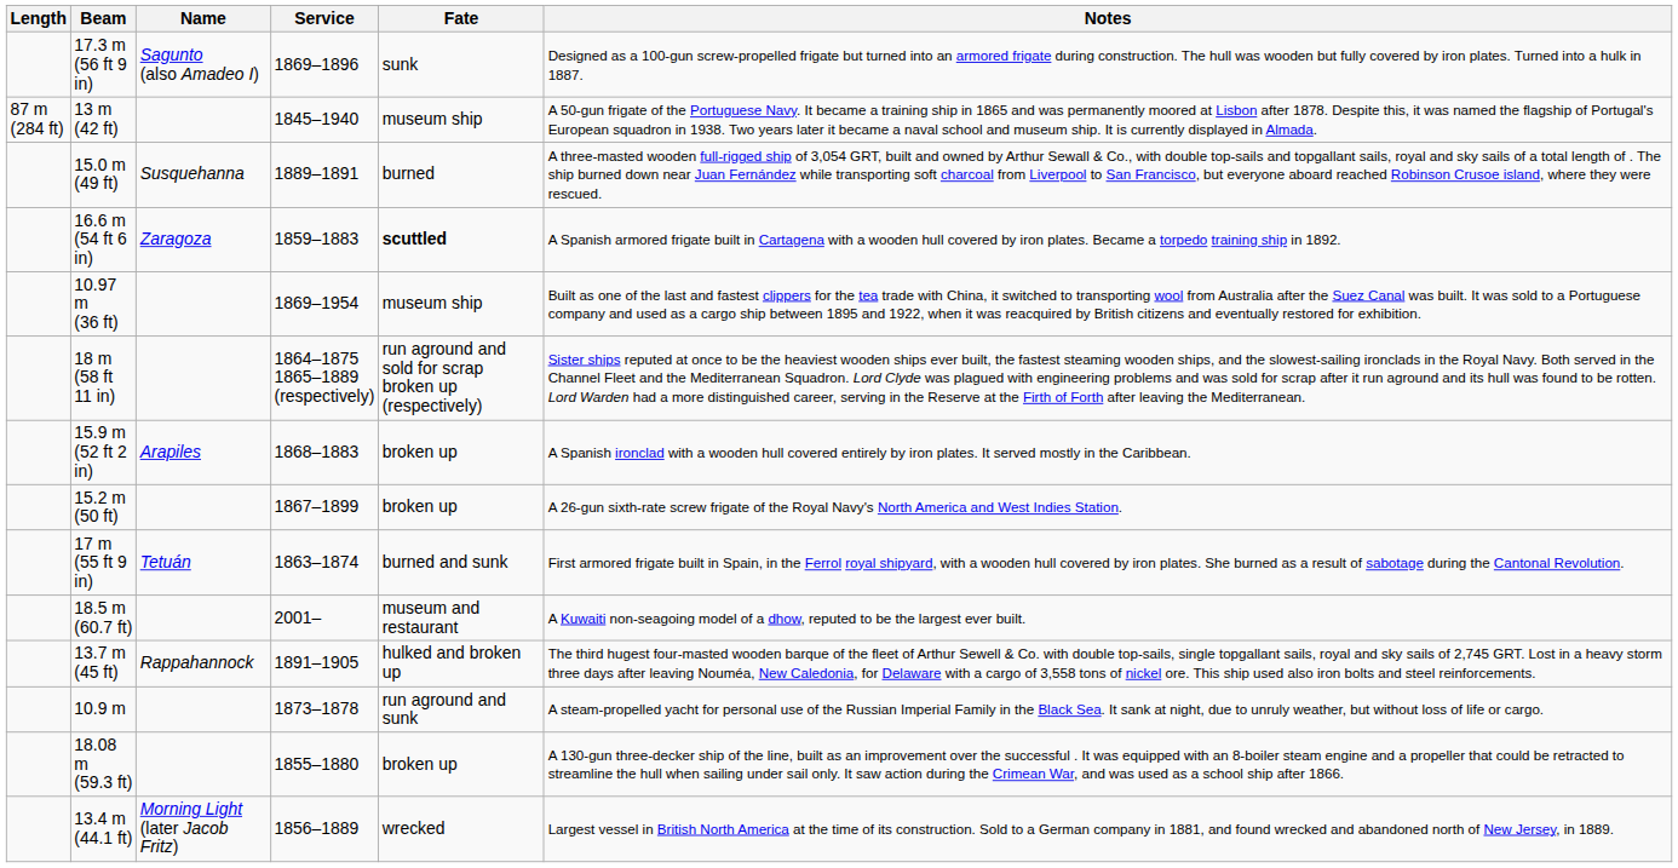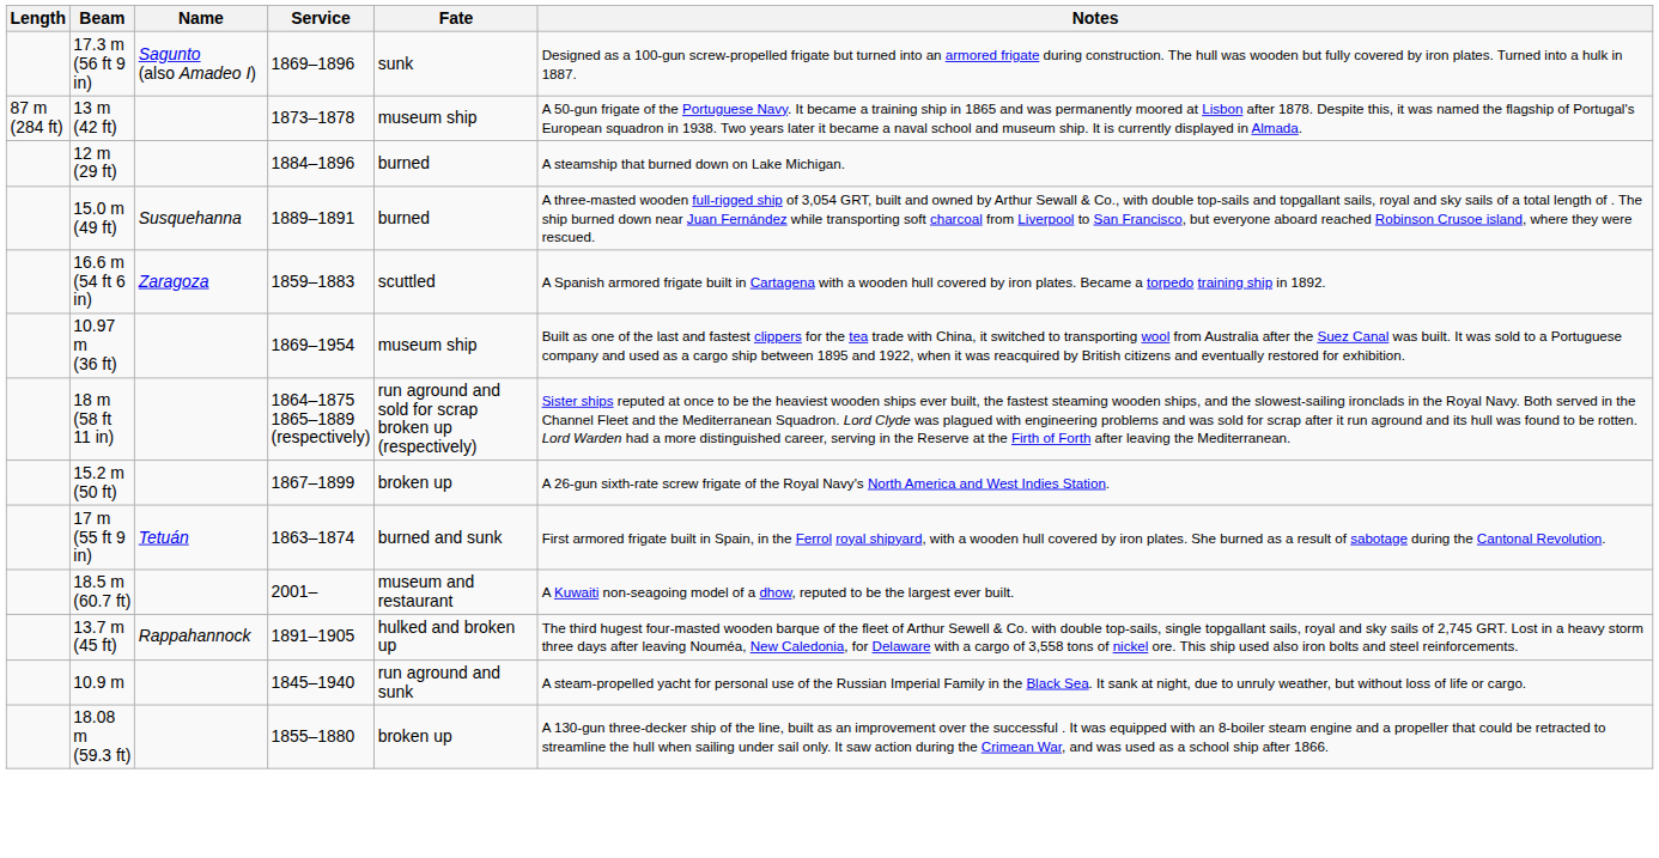 <table class="sortable wikitable" style="margin:1px; border:1px solid #ccc;">
 <tr style="vertical-align:top; text-align:left;">
 <th width=50px>Length</th>
 <th width=50px>Beam</th>
 <th width=120px>Name</th>
 <th width=50px>Service</th>
 <th width=150px>Fate</th>
 <th class=unsortable>Notes</th>
 </tr>
 <tr>
 <td></td>
 <td>17.3 m<br>(56 ft 9 in)</td>
 <td> <em><a href='#'>Sagunto</a></em><br>(also  <em>Amadeo I</em>)</td>
 <td>1869–1896</td>
 <td>sunk</td>
 <td><small>Designed as a 100-gun screw-propelled frigate but turned into an <a href='#'>armored frigate</a> during construction. The hull was wooden but fully covered by iron plates. Turned into a hulk in 1887.</small></td>
 </tr>
 <tr>
 <td>87 m<br>(284 ft)</td>
 <td>13 m<br>(42 ft)</td>
 <td> </td>
-<td>1845–1940</td>
+<td>1873–1878</td>
 <td>museum ship</td>
 <td><small>A 50-gun frigate of the <a href='#'>Portuguese Navy</a>. It became a training ship in 1865 and was permanently moored at <a href='#'>Lisbon</a> after 1878. Despite this, it was named the flagship of Portugal's European squadron in 1938. Two years later it became a naval school and museum ship. It is currently displayed in <a href='#'>Almada</a>.</small></td>
+</tr>
+<tr>
+<td></td>
+<td>12 m<br>(29 ft)</td>
+<td> </td>
+<td>1884–1896</td>
+<td>burned</td>
+<td><small>A steamship that burned down on Lake Michigan.</small></td>
 </tr>
 <tr>
 <td></td>
 <td>15.0 m<br>(49 ft)</td>
 <td> <em>Susquehanna</em></td>
 <td>1889–1891</td>
 <td>burned</td>
 <td><small>A three-masted wooden <a href='#'>full-rigged ship</a> of 3,054 GRT, built and owned by Arthur Sewall & Co., with double top-sails and topgallant sails, royal and sky sails of a total length of . The ship burned down near <a href='#'>Juan Fernández</a> while transporting soft <a href='#'>charcoal</a> from <a href='#'>Liverpool</a> to <a href='#'>San Francisco</a>, but everyone aboard reached <a href='#'>Robinson Crusoe island</a>, where they were rescued.</small></td>
 </tr>
 <tr>
 <td></td>
 <td>16.6 m<br>(54 ft 6 in)</td>
 <td> <em><a href='#'>Zaragoza</a></em></td>
 <td>1859–1883</td>
-<td><strong>scuttled</strong></td>
+<td>scuttled</td>
 <td><small>A Spanish armored frigate built in <a href='#'>Cartagena</a> with a wooden hull covered by iron plates. Became a <a href='#'>torpedo</a> <a href='#'>training ship</a> in 1892.</small></td>
 </tr>
 <tr>
 <td></td>
 <td>10.97 m<br>(36 ft)</td>
 <td> </td>
 <td>1869–1954</td>
 <td>museum ship</td>
 <td><small>Built as one of the last and fastest <a href='#'>clippers</a> for the <a href='#'>tea</a> trade with China, it switched to transporting <a href='#'>wool</a> from Australia after the <a href='#'>Suez Canal</a> was built. It was sold to a Portuguese company and used as a cargo ship between 1895 and 1922, when it was reacquired by British citizens and eventually restored for exhibition.</small></td>
 </tr>
 <tr>
 <td></td>
 <td>18 m<br>(58 ft 11 in)</td>
 <td> <br> </td>
 <td>1864–1875<br>1865–1889<br>(respectively)</td>
 <td>run aground and sold for scrap<br>broken up<br>(respectively)</td>
 <td><small><a href='#'>Sister ships</a> reputed at once to be the heaviest wooden ships ever built, the fastest steaming wooden ships, and the slowest-sailing ironclads in the Royal Navy. Both served in the Channel Fleet and the Mediterranean Squadron. <em>Lord Clyde</em> was plagued with engineering problems and was sold for scrap after it run aground and its hull was found to be rotten. <em>Lord Warden</em> had a more distinguished career, serving in the Reserve at the <a href='#'>Firth of Forth</a> after leaving the Mediterranean.</small></td>
-</tr>
-<tr>
-<td></td>
-<td>15.9 m<br>(52 ft 2 in)</td>
-<td> <em><a href='#'>Arapiles</a></em></td>
-<td>1868–1883</td>
-<td>broken up</td>
-<td><small>A Spanish <a href='#'>ironclad</a> with a wooden hull covered entirely by iron plates. It served mostly in the Caribbean.</small></td>
 </tr>
 <tr>
 <td></td>
 <td>15.2 m<br>(50 ft)</td>
 <td> </td>
 <td>1867–1899</td>
 <td>broken up</td>
 <td><small>A 26-gun sixth-rate screw frigate of the Royal Navy's <a href='#'>North America and West Indies Station</a>.</small></td>
 </tr>
 <tr>
 <td></td>
 <td>17 m<br>(55 ft 9 in)</td>
 <td> <em><a href='#'>Tetuán</a></em></td>
 <td>1863–1874</td>
 <td>burned and sunk</td>
 <td><small>First armored frigate built in Spain, in the <a href='#'>Ferrol</a> <a href='#'>royal shipyard</a>, with a wooden hull covered by iron plates. She burned as a result of <a href='#'>sabotage</a> during the <a href='#'>Cantonal Revolution</a>.</small></td>
 </tr>
 <tr>
 <td></td>
 <td>18.5 m<br>(60.7 ft)</td>
 <td> </td>
 <td>2001–</td>
 <td>museum and restaurant</td>
 <td><small>A <a href='#'>Kuwaiti</a> non-seagoing model of a <a href='#'>dhow</a>, reputed to be the largest ever built.</small></td>
 </tr>
 <tr>
 <td></td>
 <td>13.7 m<br>(45 ft)</td>
 <td> <em>Rappahannock</em></td>
 <td>1891–1905</td>
 <td>hulked and broken up</td>
 <td><small>The third hugest four-masted wooden barque of the fleet of Arthur Sewell & Co. with double top-sails, single topgallant sails, royal and sky sails of 2,745 GRT. Lost in a heavy storm three days after leaving Nouméa, <a href='#'>New Caledonia</a>, for <a href='#'>Delaware</a> with a cargo of 3,558 tons of <a href='#'>nickel</a> ore. This ship used also iron bolts and steel reinforcements.</small></td>
 </tr>
 <tr>
 <td></td>
 <td>10.9 m</td>
 <td> </td>
-<td>1873–1878</td>
+<td>1845–1940</td>
 <td>run aground and sunk</td>
 <td><small>A steam-propelled yacht for personal use of the Russian Imperial Family in the <a href='#'>Black Sea</a>. It sank at night, due to unruly weather, but without loss of life or cargo.</small></td>
 </tr>
 <tr>
 <td></td>
 <td>18.08 m<br>(59.3 ft)</td>
 <td> </td>
 <td>1855–1880</td>
 <td>broken up</td>
 <td><small>A 130-gun three-decker ship of the line, built as an improvement over the successful . It was equipped with an 8-boiler steam engine and a propeller that could be retracted to streamline the hull when sailing under sail only. It saw action during the <a href='#'>Crimean War</a>, and was used as a school ship after 1866.</small></td>
 </tr>
-<tr>
-<td></td>
-<td>13.4 m<br>(44.1 ft)</td>
-<td> <em><a href='#'>Morning Light</a></em><br>(later  <em>Jacob Fritz</em>)</td>
-<td>1856–1889</td>
-<td>wrecked</td>
-<td><small>Largest vessel in <a href='#'>British North America</a> at the time of its construction. Sold to a German company in 1881, and found wrecked and abandoned north of <a href='#'>New Jersey</a>, in 1889.</small></td>
-</tr>
 </table>
